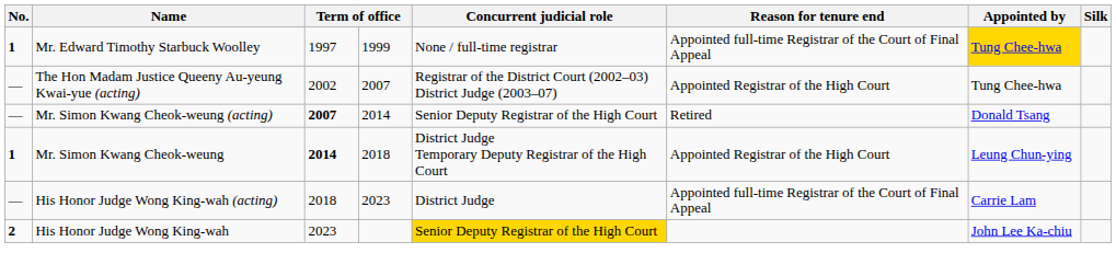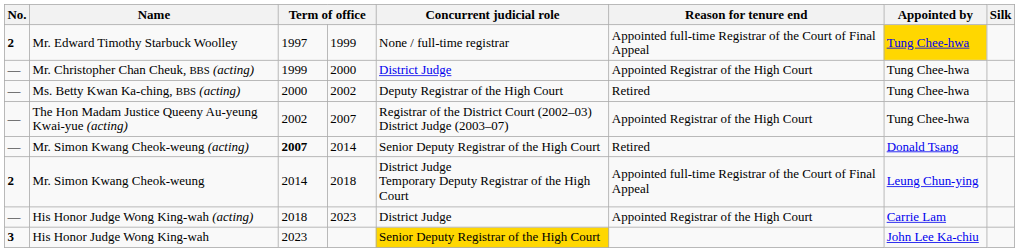 <table class="wikitable">
 <tr>
 <th width="10px">No.</th>
 <th width="300px">Name</th>
 <th colspan="2" width="120px">Term of office</th>
 <th width="280px">Concurrent judicial role</th>
 <th>Reason for tenure end</th>
 <th width="120px">Appointed by</th>
 <th>Silk</th>
 </tr>
 <tr>
-<td><strong>1</strong></td>
+<td><strong>2</strong></td>
 <td>Mr. Edward Timothy Starbuck Woolley</td>
 <td>1997</td>
 <td>1999</td>
 <td>None / full-time registrar</td>
 <td>Appointed full-time Registrar of the Court of Final Appeal</td>
 <td style="background: gold;"><a href='#'>Tung Chee-hwa</a></td>
+<td></td>
+</tr>
+<tr>
+<td>—</td>
+<td>Mr. Christopher Chan Cheuk, <small>BBS</small> <em>(acting)</em></td>
+<td>1999</td>
+<td>2000</td>
+<td><a href='#'>District Judge</a></td>
+<td>Appointed Registrar of the High Court</td>
+<td>Tung Chee-hwa</td>
+<td></td>
+</tr>
+<tr>
+<td>—</td>
+<td>Ms. Betty Kwan Ka-ching, <small>BBS</small> <em>(acting)</em></td>
+<td>2000</td>
+<td>2002</td>
+<td>Deputy Registrar of the High Court</td>
+<td>Retired</td>
+<td>Tung Chee-hwa</td>
 <td></td>
 </tr>
 <tr>
 <td>—</td>
 <td>The Hon Madam Justice Queeny Au-yeung Kwai-yue <em>(acting)</em></td>
 <td>2002</td>
 <td>2007</td>
 <td>Registrar of the District Court (2002–03)<br>District Judge (2003–07)</td>
 <td>Appointed Registrar of the High Court</td>
 <td>Tung Chee-hwa</td>
 <td></td>
 </tr>
 <tr>
 <td>—</td>
 <td>Mr. Simon Kwang Cheok-weung <em>(acting)</em></td>
 <td><strong>2007</strong></td>
 <td>2014</td>
 <td>Senior Deputy Registrar of the High Court</td>
 <td>Retired</td>
 <td><a href='#'>Donald Tsang</a></td>
 <td></td>
 </tr>
 <tr>
-<td><strong>1</strong></td>
+<td><strong>2</strong></td>
 <td>Mr. Simon Kwang Cheok-weung</td>
-<td><strong>2014</strong></td>
+<td>2014</td>
 <td>2018</td>
 <td>District Judge<br>Temporary Deputy Registrar of the High Court</td>
-<td>Appointed Registrar of the High Court</td>
+<td>Appointed full-time Registrar of the Court of Final Appeal</td>
 <td><a href='#'>Leung Chun-ying</a></td>
 <td></td>
 </tr>
 <tr>
 <td>—</td>
 <td>His Honor Judge Wong King-wah <em>(acting)</em></td>
 <td>2018</td>
 <td>2023</td>
 <td>District Judge</td>
-<td>Appointed full-time Registrar of the Court of Final Appeal</td>
+<td>Appointed Registrar of the High Court</td>
 <td><a href='#'>Carrie Lam</a></td>
 <td></td>
 </tr>
 <tr>
-<td><strong>2</strong></td>
+<td><strong>3</strong></td>
 <td>His Honor Judge Wong King-wah</td>
 <td>2023</td>
 <td></td>
 <td style="background: gold;">Senior Deputy Registrar of the High Court</td>
 <td></td>
 <td><a href='#'>John Lee Ka-chiu</a></td>
 <td></td>
 </tr>
 </table>
